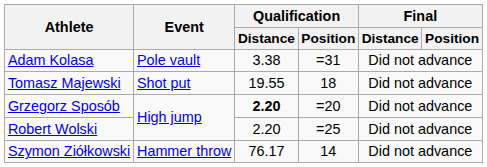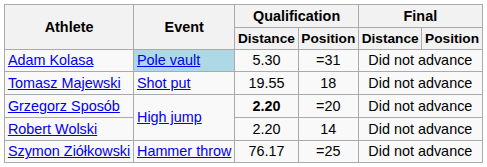 <table class=wikitable style="font-size:90%">
 <tr>
 <th rowspan="2">Athlete</th>
 <th rowspan="2">Event</th>
 <th colspan="2">Qualification</th>
 <th colspan="2">Final</th>
 </tr>
 <tr style="font-size:95%">
 <th>Distance</th>
 <th>Position</th>
 <th>Distance</th>
 <th>Position</th>
 </tr>
 <tr align=center>
 <td align=left><a href='#'>Adam Kolasa</a></td>
-<td align=left><a href='#'>Pole vault</a></td>
-<td>3.38</td>
+<td align=left style="background: lightblue;"><a href='#'>Pole vault</a></td>
+<td>5.30</td>
 <td>=31</td>
 <td colspan=2>Did not advance</td>
 </tr>
 <tr align=center>
 <td align=left><a href='#'>Tomasz Majewski</a></td>
 <td align=left><a href='#'>Shot put</a></td>
 <td>19.55</td>
 <td>18</td>
 <td colspan=2>Did not advance</td>
 </tr>
 <tr align=center>
 <td align=left><a href='#'>Grzegorz Sposób</a></td>
 <td align=left rowspan=2><a href='#'>High jump</a></td>
 <td><strong>2.20</strong></td>
 <td>=20</td>
 <td colspan=2>Did not advance</td>
 </tr>
 <tr align=center>
 <td align=left><a href='#'>Robert Wolski</a></td>
 <td>2.20</td>
-<td>=25</td>
+<td>14</td>
 <td colspan=2>Did not advance</td>
 </tr>
 <tr align=center>
 <td align=left><a href='#'>Szymon Ziółkowski</a></td>
 <td align=left><a href='#'>Hammer throw</a></td>
 <td>76.17</td>
-<td>14</td>
+<td>=25</td>
 <td colspan=2>Did not advance</td>
 </tr>
 </table>
